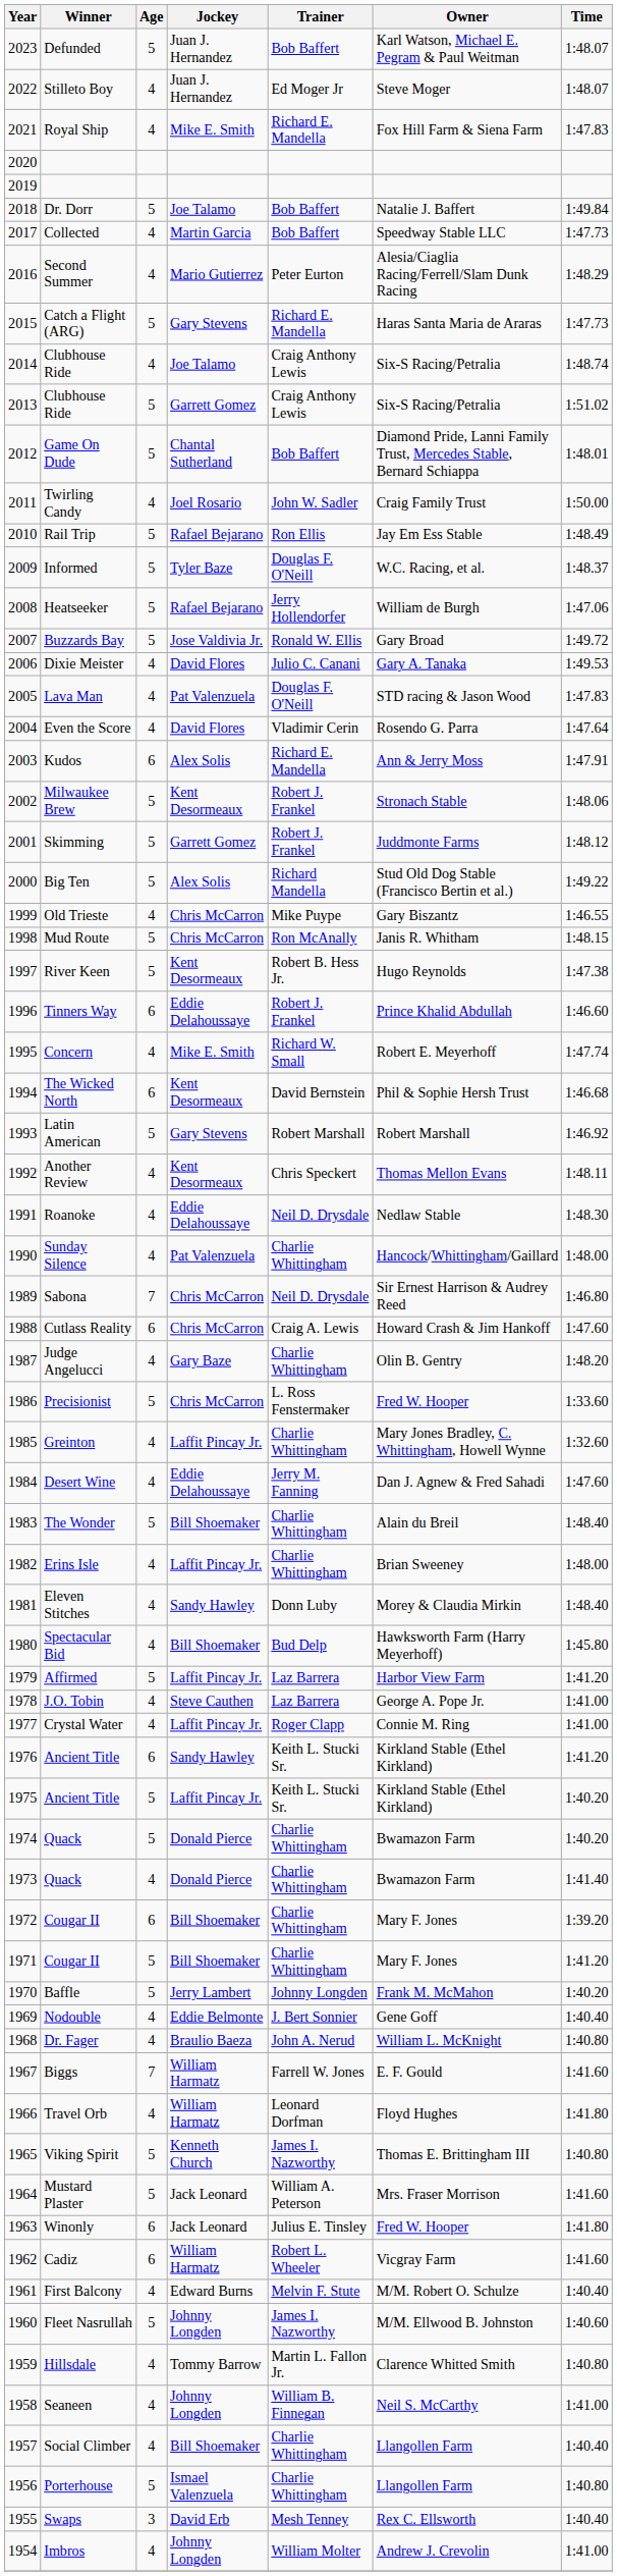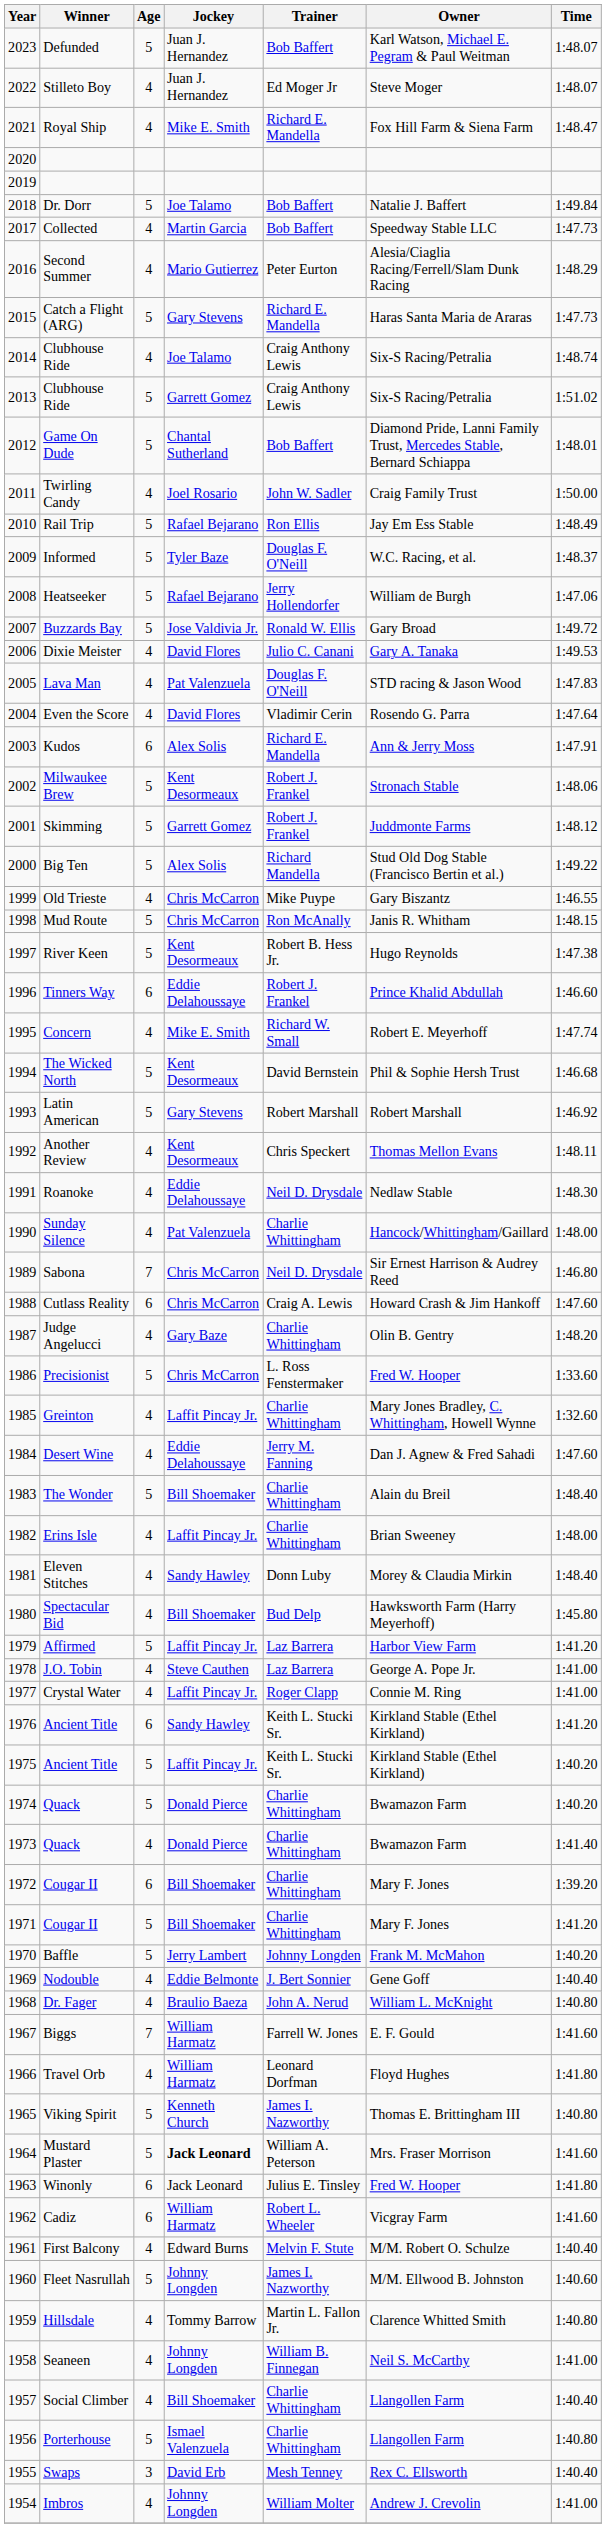 <table class="wikitable sortable" style="font-size:90%">
 <tr>
 <th style="width:30px">Year</th>
 <th style="width:110px">Winner</th>
 <th style="width:20px">Age</th>
 <th style="width:110px">Jockey</th>
 <th style="width:120px">Trainer</th>
 <th>Owner<br></th>
 <th style="width:25px">Time</th>
 </tr>
 <tr>
 <td align=center>2023</td>
 <td>Defunded</td>
 <td align=center>5</td>
 <td>Juan J. Hernandez</td>
 <td><a href='#'>Bob Baffert</a></td>
 <td>Karl Watson, <a href='#'>Michael E. Pegram</a> & Paul Weitman</td>
 <td>1:48.07</td>
 </tr>
 <tr>
 <td align=center>2022</td>
 <td>Stilleto Boy</td>
 <td align=center>4</td>
 <td>Juan J. Hernandez</td>
 <td>Ed Moger Jr</td>
 <td>Steve Moger</td>
 <td>1:48.07</td>
 </tr>
 <tr>
 <td align=center>2021</td>
 <td>Royal Ship</td>
 <td align=center>4</td>
 <td><a href='#'>Mike E. Smith</a></td>
 <td><a href='#'>Richard E. Mandella</a></td>
 <td>Fox Hill Farm & Siena Farm</td>
-<td>1:47.83</td>
+<td>1:48.47</td>
 </tr>
 <tr>
 <td align=center>2020</td>
 <td></td>
 <td></td>
 <td></td>
 <td></td>
 <td></td>
 <td></td>
 </tr>
 <tr>
 <td align=center>2019</td>
 <td></td>
 <td></td>
 <td></td>
 <td></td>
 <td></td>
 <td></td>
 </tr>
 <tr>
 <td align=center>2018</td>
 <td>Dr. Dorr</td>
 <td align=center>5</td>
 <td><a href='#'>Joe Talamo</a></td>
 <td><a href='#'>Bob Baffert</a></td>
 <td>Natalie J. Baffert</td>
 <td>1:49.84</td>
 </tr>
 <tr>
 <td align=center>2017</td>
 <td>Collected</td>
 <td align=center>4</td>
 <td><a href='#'>Martin Garcia</a></td>
 <td><a href='#'>Bob Baffert</a></td>
 <td>Speedway Stable LLC</td>
 <td>1:47.73</td>
 </tr>
 <tr>
 <td align=center>2016</td>
 <td>Second Summer</td>
 <td align=center>4</td>
 <td><a href='#'>Mario Gutierrez</a></td>
 <td>Peter Eurton</td>
 <td>Alesia/Ciaglia Racing/Ferrell/Slam Dunk Racing</td>
 <td>1:48.29</td>
 </tr>
 <tr>
 <td align=center>2015</td>
 <td>Catch a Flight (ARG)</td>
 <td align=center>5</td>
 <td><a href='#'>Gary Stevens</a></td>
 <td><a href='#'>Richard E. Mandella</a></td>
 <td>Haras Santa Maria de Araras</td>
 <td>1:47.73</td>
 </tr>
 <tr>
 <td align=center>2014</td>
 <td>Clubhouse Ride</td>
 <td align=center>4</td>
 <td><a href='#'>Joe Talamo</a></td>
 <td>Craig Anthony Lewis</td>
 <td>Six-S Racing/Petralia</td>
 <td>1:48.74</td>
 </tr>
 <tr>
 <td align=center>2013</td>
 <td>Clubhouse Ride</td>
 <td align=center>5</td>
 <td><a href='#'>Garrett Gomez</a></td>
 <td>Craig Anthony Lewis</td>
 <td>Six-S Racing/Petralia</td>
 <td>1:51.02</td>
 </tr>
 <tr>
 <td align=center>2012</td>
 <td><a href='#'>Game On Dude</a></td>
 <td align=center>5</td>
 <td><a href='#'>Chantal Sutherland</a></td>
 <td><a href='#'>Bob Baffert</a></td>
 <td>Diamond Pride, Lanni Family Trust, <a href='#'>Mercedes Stable</a>, Bernard Schiappa</td>
 <td>1:48.01</td>
 </tr>
 <tr>
 <td align=center>2011</td>
 <td>Twirling Candy</td>
 <td align=center>4</td>
 <td><a href='#'>Joel Rosario</a></td>
 <td><a href='#'>John W. Sadler</a></td>
 <td>Craig Family Trust</td>
 <td>1:50.00</td>
 </tr>
 <tr>
 <td align=center>2010</td>
 <td>Rail Trip</td>
 <td align=center>5</td>
 <td><a href='#'>Rafael Bejarano</a></td>
 <td><a href='#'>Ron Ellis</a></td>
 <td>Jay Em Ess Stable</td>
 <td>1:48.49</td>
 </tr>
 <tr>
 <td align=center>2009</td>
 <td>Informed</td>
 <td align=center>5</td>
 <td><a href='#'>Tyler Baze</a></td>
 <td><a href='#'>Douglas F. O'Neill</a></td>
 <td>W.C. Racing, et al.</td>
 <td>1:48.37</td>
 </tr>
 <tr>
 <td align=center>2008</td>
 <td>Heatseeker</td>
 <td align=center>5</td>
 <td><a href='#'>Rafael Bejarano</a></td>
 <td><a href='#'>Jerry Hollendorfer</a></td>
 <td>William de Burgh</td>
 <td>1:47.06</td>
 </tr>
 <tr>
 <td align=center>2007</td>
 <td><a href='#'>Buzzards Bay</a></td>
 <td align=center>5</td>
 <td><a href='#'>Jose Valdivia Jr.</a></td>
 <td><a href='#'>Ronald W. Ellis</a></td>
 <td>Gary Broad</td>
 <td>1:49.72</td>
 </tr>
 <tr>
 <td align=center>2006</td>
 <td>Dixie Meister</td>
 <td align=center>4</td>
 <td><a href='#'>David Flores</a></td>
 <td><a href='#'>Julio C. Canani</a></td>
 <td><a href='#'>Gary A. Tanaka</a></td>
 <td>1:49.53</td>
 </tr>
 <tr>
 <td align=center>2005</td>
 <td><a href='#'>Lava Man</a></td>
 <td align=center>4</td>
 <td><a href='#'>Pat Valenzuela</a></td>
 <td><a href='#'>Douglas F. O'Neill</a></td>
 <td>STD racing & Jason Wood</td>
 <td>1:47.83</td>
 </tr>
 <tr>
 <td align=center>2004</td>
 <td>Even the Score</td>
 <td align=center>4</td>
 <td><a href='#'>David Flores</a></td>
 <td>Vladimir Cerin</td>
 <td>Rosendo G. Parra</td>
 <td>1:47.64</td>
 </tr>
 <tr>
 <td align=center>2003</td>
 <td>Kudos</td>
 <td align=center>6</td>
 <td><a href='#'>Alex Solis</a></td>
 <td><a href='#'>Richard E. Mandella</a></td>
 <td><a href='#'>Ann & Jerry Moss</a></td>
 <td>1:47.91</td>
 </tr>
 <tr>
 <td align=center>2002</td>
 <td><a href='#'>Milwaukee Brew</a></td>
 <td align=center>5</td>
 <td><a href='#'>Kent Desormeaux</a></td>
 <td><a href='#'>Robert J. Frankel</a></td>
 <td><a href='#'>Stronach Stable</a></td>
 <td>1:48.06</td>
 </tr>
 <tr>
 <td align=center>2001</td>
 <td>Skimming</td>
 <td align=center>5</td>
 <td><a href='#'>Garrett Gomez</a></td>
 <td><a href='#'>Robert J. Frankel</a></td>
 <td><a href='#'>Juddmonte Farms</a></td>
 <td>1:48.12</td>
 </tr>
 <tr>
 <td align=center>2000</td>
 <td>Big Ten</td>
 <td align=center>5</td>
 <td><a href='#'>Alex Solis</a></td>
 <td><a href='#'>Richard Mandella</a></td>
 <td>Stud Old Dog Stable (Francisco Bertin et al.)</td>
 <td>1:49.22</td>
 </tr>
 <tr>
 <td align=center>1999</td>
 <td>Old Trieste</td>
 <td align=center>4</td>
 <td><a href='#'>Chris McCarron</a></td>
 <td>Mike Puype</td>
 <td>Gary Biszantz</td>
 <td>1:46.55</td>
 </tr>
 <tr>
 <td align=center>1998</td>
 <td>Mud Route</td>
 <td align=center>5</td>
 <td><a href='#'>Chris McCarron</a></td>
 <td><a href='#'>Ron McAnally</a></td>
 <td>Janis R. Whitham</td>
 <td>1:48.15</td>
 </tr>
 <tr>
 <td align=center>1997</td>
 <td>River Keen</td>
 <td align=center>5</td>
 <td><a href='#'>Kent Desormeaux</a></td>
 <td>Robert B. Hess Jr.</td>
 <td>Hugo Reynolds</td>
 <td>1:47.38</td>
 </tr>
 <tr>
 <td align=center>1996</td>
 <td><a href='#'>Tinners Way</a></td>
 <td align=center>6</td>
 <td><a href='#'>Eddie Delahoussaye</a></td>
 <td><a href='#'>Robert J. Frankel</a></td>
 <td><a href='#'>Prince Khalid Abdullah</a></td>
 <td>1:46.60</td>
 </tr>
 <tr>
 <td align=center>1995</td>
 <td><a href='#'>Concern</a></td>
 <td align=center>4</td>
 <td><a href='#'>Mike E. Smith</a></td>
 <td><a href='#'>Richard W. Small</a></td>
 <td>Robert E. Meyerhoff</td>
 <td>1:47.74</td>
 </tr>
 <tr>
 <td align=center>1994</td>
 <td><a href='#'>The Wicked North</a></td>
-<td align=center>6</td>
+<td align=center>5</td>
 <td><a href='#'>Kent Desormeaux</a></td>
 <td>David Bernstein</td>
 <td>Phil & Sophie Hersh Trust</td>
 <td>1:46.68</td>
 </tr>
 <tr>
 <td align=center>1993</td>
 <td>Latin American</td>
 <td align=center>5</td>
 <td><a href='#'>Gary Stevens</a></td>
 <td>Robert Marshall</td>
 <td>Robert Marshall</td>
 <td>1:46.92</td>
 </tr>
 <tr>
 <td align=center>1992</td>
 <td>Another Review</td>
 <td align=center>4</td>
 <td><a href='#'>Kent Desormeaux</a></td>
 <td>Chris Speckert</td>
 <td><a href='#'>Thomas Mellon Evans</a></td>
 <td>1:48.11</td>
 </tr>
 <tr>
 <td align=center>1991</td>
 <td>Roanoke</td>
 <td align=center>4</td>
 <td><a href='#'>Eddie Delahoussaye</a></td>
 <td><a href='#'>Neil D. Drysdale</a></td>
 <td>Nedlaw Stable</td>
 <td>1:48.30</td>
 </tr>
 <tr>
 <td align=center>1990</td>
 <td><a href='#'>Sunday Silence</a></td>
 <td align=center>4</td>
 <td><a href='#'>Pat Valenzuela</a></td>
 <td><a href='#'>Charlie Whittingham</a></td>
 <td><a href='#'>Hancock</a>/<a href='#'>Whittingham</a>/Gaillard</td>
 <td>1:48.00</td>
 </tr>
 <tr>
 <td align=center>1989</td>
 <td>Sabona</td>
 <td align=center>7</td>
 <td><a href='#'>Chris McCarron</a></td>
 <td><a href='#'>Neil D. Drysdale</a></td>
 <td>Sir Ernest Harrison & Audrey Reed</td>
 <td>1:46.80</td>
 </tr>
 <tr>
 <td align=center>1988</td>
 <td>Cutlass Reality</td>
 <td align=center>6</td>
 <td><a href='#'>Chris McCarron</a></td>
 <td>Craig A. Lewis</td>
 <td>Howard Crash & Jim Hankoff</td>
 <td>1:47.60</td>
 </tr>
 <tr>
 <td align=center>1987</td>
 <td>Judge Angelucci</td>
 <td align=center>4</td>
 <td><a href='#'>Gary Baze</a></td>
 <td><a href='#'>Charlie Whittingham</a></td>
 <td>Olin B. Gentry</td>
 <td>1:48.20</td>
 </tr>
 <tr>
 <td align=center>1986</td>
 <td><a href='#'>Precisionist</a></td>
 <td align=center>5</td>
 <td><a href='#'>Chris McCarron</a></td>
 <td>L. Ross Fenstermaker</td>
 <td><a href='#'>Fred W. Hooper</a></td>
 <td>1:33.60</td>
 </tr>
 <tr>
 <td align=center>1985</td>
 <td><a href='#'>Greinton</a></td>
 <td align=center>4</td>
 <td><a href='#'>Laffit Pincay Jr.</a></td>
 <td><a href='#'>Charlie Whittingham</a></td>
 <td>Mary Jones Bradley, <a href='#'>C. Whittingham</a>, Howell Wynne</td>
 <td>1:32.60</td>
 </tr>
 <tr>
 <td align=center>1984</td>
 <td><a href='#'>Desert Wine</a></td>
 <td align=center>4</td>
 <td><a href='#'>Eddie Delahoussaye</a></td>
 <td><a href='#'>Jerry M. Fanning</a></td>
 <td>Dan J. Agnew & Fred Sahadi</td>
 <td>1:47.60</td>
 </tr>
 <tr>
 <td align=center>1983</td>
 <td><a href='#'>The Wonder</a></td>
 <td align=center>5</td>
 <td><a href='#'>Bill Shoemaker</a></td>
 <td><a href='#'>Charlie Whittingham</a></td>
 <td>Alain du Breil</td>
 <td>1:48.40</td>
 </tr>
 <tr>
 <td align=center>1982</td>
 <td><a href='#'>Erins Isle</a></td>
 <td align=center>4</td>
 <td><a href='#'>Laffit Pincay Jr.</a></td>
 <td><a href='#'>Charlie Whittingham</a></td>
 <td>Brian Sweeney</td>
 <td>1:48.00</td>
 </tr>
 <tr>
 <td align=center>1981</td>
 <td>Eleven Stitches</td>
 <td align=center>4</td>
 <td><a href='#'>Sandy Hawley</a></td>
 <td>Donn Luby</td>
 <td>Morey & Claudia Mirkin</td>
 <td>1:48.40</td>
 </tr>
 <tr>
 <td align=center>1980</td>
 <td><a href='#'>Spectacular Bid</a></td>
 <td align=center>4</td>
 <td><a href='#'>Bill Shoemaker</a></td>
 <td><a href='#'>Bud Delp</a></td>
 <td>Hawksworth Farm (Harry Meyerhoff)</td>
 <td>1:45.80</td>
 </tr>
 <tr>
 <td align=center>1979</td>
 <td><a href='#'>Affirmed</a></td>
 <td align=center>5</td>
 <td><a href='#'>Laffit Pincay Jr.</a></td>
 <td><a href='#'>Laz Barrera</a></td>
 <td><a href='#'>Harbor View Farm</a></td>
 <td>1:41.20</td>
 </tr>
 <tr>
 <td align=center>1978</td>
 <td><a href='#'>J.O. Tobin</a></td>
 <td align=center>4</td>
 <td><a href='#'>Steve Cauthen</a></td>
 <td><a href='#'>Laz Barrera</a></td>
 <td>George A. Pope Jr.</td>
 <td>1:41.00</td>
 </tr>
 <tr>
 <td align=center>1977</td>
 <td>Crystal Water</td>
 <td align=center>4</td>
 <td><a href='#'>Laffit Pincay Jr.</a></td>
 <td><a href='#'>Roger Clapp</a></td>
 <td>Connie M. Ring</td>
 <td>1:41.00</td>
 </tr>
 <tr>
 <td align=center>1976</td>
 <td><a href='#'>Ancient Title</a></td>
 <td align=center>6</td>
 <td><a href='#'>Sandy Hawley</a></td>
 <td>Keith L. Stucki Sr.</td>
 <td>Kirkland Stable (Ethel Kirkland)</td>
 <td>1:41.20</td>
 </tr>
 <tr>
 <td align=center>1975</td>
 <td><a href='#'>Ancient Title</a></td>
 <td align=center>5</td>
 <td><a href='#'>Laffit Pincay Jr.</a></td>
 <td>Keith L. Stucki Sr.</td>
 <td>Kirkland Stable (Ethel Kirkland)</td>
 <td>1:40.20</td>
 </tr>
 <tr>
 <td align=center>1974</td>
 <td><a href='#'>Quack</a></td>
 <td align=center>5</td>
 <td><a href='#'>Donald Pierce</a></td>
 <td><a href='#'>Charlie Whittingham</a></td>
 <td>Bwamazon Farm</td>
 <td>1:40.20</td>
 </tr>
 <tr>
 <td align=center>1973</td>
 <td><a href='#'>Quack</a></td>
 <td align=center>4</td>
 <td><a href='#'>Donald Pierce</a></td>
 <td><a href='#'>Charlie Whittingham</a></td>
 <td>Bwamazon Farm</td>
 <td>1:41.40</td>
 </tr>
 <tr>
 <td align=center>1972</td>
 <td><a href='#'>Cougar II</a></td>
 <td align=center>6</td>
 <td><a href='#'>Bill Shoemaker</a></td>
 <td><a href='#'>Charlie Whittingham</a></td>
 <td>Mary F. Jones</td>
 <td>1:39.20</td>
 </tr>
 <tr>
 <td align=center>1971</td>
 <td><a href='#'>Cougar II</a></td>
 <td align=center>5</td>
 <td><a href='#'>Bill Shoemaker</a></td>
 <td><a href='#'>Charlie Whittingham</a></td>
 <td>Mary F. Jones</td>
 <td>1:41.20</td>
 </tr>
 <tr>
 <td align=center>1970</td>
 <td>Baffle</td>
 <td align=center>5</td>
 <td><a href='#'>Jerry Lambert</a></td>
 <td><a href='#'>Johnny Longden</a></td>
 <td><a href='#'>Frank M. McMahon</a></td>
 <td>1:40.20</td>
 </tr>
 <tr>
 <td align=center>1969</td>
 <td><a href='#'>Nodouble</a></td>
 <td align=center>4</td>
 <td><a href='#'>Eddie Belmonte</a></td>
 <td><a href='#'>J. Bert Sonnier</a></td>
 <td>Gene Goff</td>
 <td>1:40.40</td>
 </tr>
 <tr>
 <td align=center>1968</td>
 <td><a href='#'>Dr. Fager</a></td>
 <td align=center>4</td>
 <td><a href='#'>Braulio Baeza</a></td>
 <td><a href='#'>John A. Nerud</a></td>
 <td><a href='#'>William L. McKnight</a></td>
 <td>1:40.80</td>
 </tr>
 <tr>
 <td align=center>1967</td>
 <td>Biggs</td>
 <td align=center>7</td>
 <td><a href='#'>William Harmatz</a></td>
 <td>Farrell W. Jones</td>
 <td>E. F. Gould</td>
 <td>1:41.60</td>
 </tr>
 <tr>
 <td align=center>1966</td>
 <td>Travel Orb</td>
 <td align=center>4</td>
 <td><a href='#'>William Harmatz</a></td>
 <td>Leonard Dorfman</td>
 <td>Floyd Hughes</td>
 <td>1:41.80</td>
 </tr>
 <tr>
 <td align=center>1965</td>
 <td>Viking Spirit</td>
 <td align=center>5</td>
 <td><a href='#'>Kenneth Church</a></td>
 <td><a href='#'>James I. Nazworthy</a></td>
 <td>Thomas E. Brittingham III</td>
 <td>1:40.80</td>
 </tr>
 <tr>
 <td align=center>1964</td>
 <td>Mustard Plaster</td>
 <td align=center>5</td>
-<td>Jack Leonard</td>
+<td><strong>Jack Leonard</strong></td>
 <td>William A. Peterson</td>
 <td>Mrs. Fraser Morrison</td>
 <td>1:41.60</td>
 </tr>
 <tr>
 <td align=center>1963</td>
 <td>Winonly</td>
 <td align=center>6</td>
 <td>Jack Leonard</td>
 <td>Julius E. Tinsley</td>
 <td><a href='#'>Fred W. Hooper</a></td>
 <td>1:41.80</td>
 </tr>
 <tr>
 <td align=center>1962</td>
 <td>Cadiz</td>
 <td align=center>6</td>
 <td><a href='#'>William Harmatz</a></td>
 <td><a href='#'>Robert L. Wheeler</a></td>
 <td>Vicgray Farm</td>
 <td>1:41.60</td>
 </tr>
 <tr>
 <td align=center>1961</td>
 <td>First Balcony</td>
 <td align=center>4</td>
 <td>Edward Burns</td>
 <td><a href='#'>Melvin F. Stute</a></td>
 <td>M/M. Robert O. Schulze</td>
 <td>1:40.40</td>
 </tr>
 <tr>
 <td align=center>1960</td>
 <td>Fleet Nasrullah</td>
 <td align=center>5</td>
 <td><a href='#'>Johnny Longden</a></td>
 <td><a href='#'>James I. Nazworthy</a></td>
 <td>M/M. Ellwood B. Johnston</td>
 <td>1:40.60</td>
 </tr>
 <tr>
 <td align=center>1959</td>
 <td><a href='#'>Hillsdale</a></td>
 <td align=center>4</td>
 <td>Tommy Barrow</td>
 <td>Martin L. Fallon Jr.</td>
 <td>Clarence Whitted Smith</td>
 <td>1:40.80</td>
 </tr>
 <tr>
 <td align=center>1958</td>
 <td>Seaneen</td>
 <td align=center>4</td>
 <td><a href='#'>Johnny Longden</a></td>
 <td><a href='#'>William B. Finnegan</a></td>
 <td><a href='#'>Neil S. McCarthy</a></td>
 <td>1:41.00</td>
 </tr>
 <tr>
 <td align=center>1957</td>
 <td>Social Climber</td>
 <td align=center>4</td>
 <td><a href='#'>Bill Shoemaker</a></td>
 <td><a href='#'>Charlie Whittingham</a></td>
 <td><a href='#'>Llangollen Farm</a></td>
 <td>1:40.40</td>
 </tr>
 <tr>
 <td align=center>1956</td>
 <td><a href='#'>Porterhouse</a></td>
 <td align=center>5</td>
 <td><a href='#'>Ismael Valenzuela</a></td>
 <td><a href='#'>Charlie Whittingham</a></td>
 <td><a href='#'>Llangollen Farm</a></td>
 <td>1:40.80</td>
 </tr>
 <tr>
 <td align=center>1955</td>
 <td><a href='#'>Swaps</a></td>
 <td align=center>3</td>
 <td><a href='#'>David Erb</a></td>
 <td><a href='#'>Mesh Tenney</a></td>
 <td><a href='#'>Rex C. Ellsworth</a></td>
 <td>1:40.40</td>
 </tr>
 <tr>
 <td align=center>1954</td>
 <td><a href='#'>Imbros</a></td>
 <td align=center>4</td>
 <td><a href='#'>Johnny Longden</a></td>
 <td><a href='#'>William Molter</a></td>
 <td><a href='#'>Andrew J. Crevolin</a></td>
 <td>1:41.00</td>
 </tr>
 <tr>
 </tr>
 </table>
